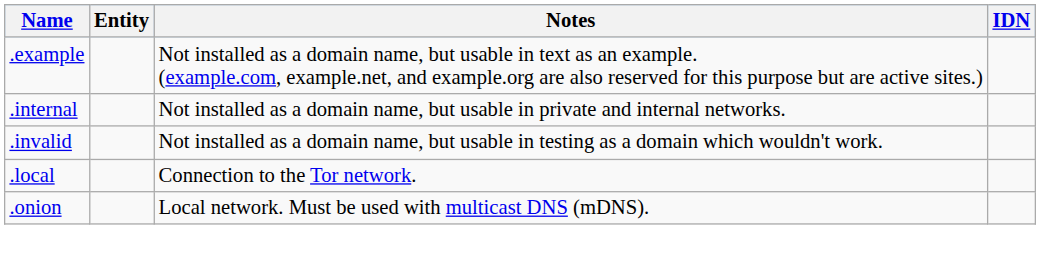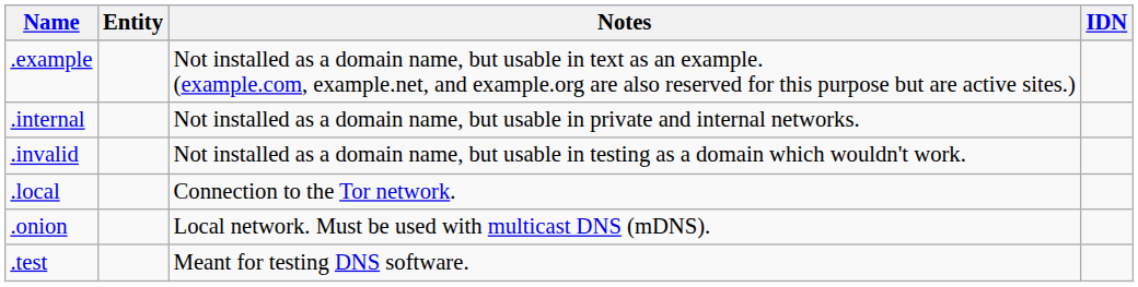 <table class="wikitable sortable">
 <tr style="background:#a0d0ff;">
 <th><a href='#'>Name</a></th>
 <th>Entity</th>
 <th class="unsortable">Notes</th>
 <th><a href='#'>IDN</a></th>
 </tr>
 <tr valign="top">
 <td><a href='#'>.example</a></td>
 <td></td>
 <td>Not installed as a domain name, but usable in text as an example.<br>(<a href='#'>example.com</a>, example.net, and example.org are also reserved for this purpose but are active sites.)</td>
 <td></td>
 </tr>
 <tr valign="top">
 <td><a href='#'>.internal</a></td>
 <td></td>
 <td>Not installed as a domain name, but usable in private and internal networks.</td>
 <td></td>
 </tr>
 <tr valign="top">
 <td><a href='#'>.invalid</a></td>
 <td></td>
 <td>Not installed as a domain name, but usable in testing as a domain which wouldn't work.</td>
 <td></td>
 </tr>
 <tr valign="top">
 <td><a href='#'>.local</a></td>
 <td></td>
 <td>Connection to the <a href='#'>Tor network</a>.</td>
 <td></td>
 </tr>
 <tr valign="top">
 <td><a href='#'>.onion</a></td>
 <td></td>
 <td>Local network. Must be used with <a href='#'>multicast DNS</a> (mDNS).</td>
 <td></td>
 </tr>
+<tr valign="top">
+<td><a href='#'>.test</a></td>
+<td></td>
+<td>Meant for testing <a href='#'>DNS</a> software.</td>
+<td></td>
+</tr>
 </table>
